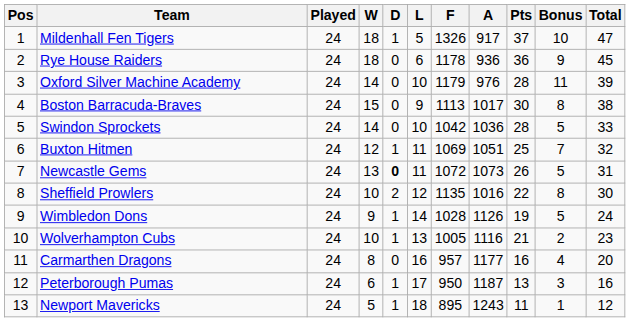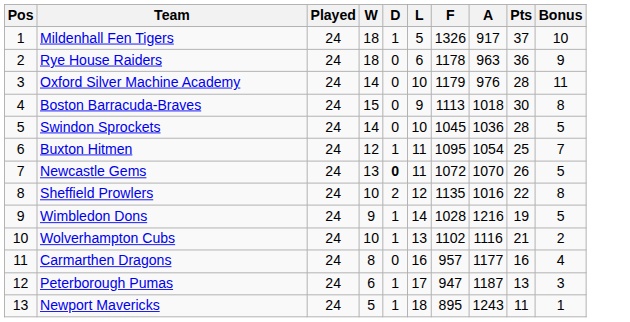 <table class="wikitable" style="font-size: 100%">
 <tr>
 <th width=20>Pos</th>
 <th width=300>Team</th>
 <th width=20>Played</th>
 <th width=20>W</th>
 <th width=20>D</th>
 <th width=20>L</th>
 <th width=20>F</th>
 <th width=20>A</th>
 <th width=20>Pts</th>
 <th width=20>Bonus</th>
-<th width=20>Total</th>
 </tr>
 <tr align=center>
 <td>1</td>
 <td align="left"><a href='#'>Mildenhall Fen Tigers</a></td>
 <td>24</td>
 <td>18</td>
 <td>1</td>
 <td>5</td>
 <td>1326</td>
 <td>917</td>
 <td>37</td>
 <td>10</td>
-<td>47</td>
 </tr>
 <tr align=center>
 <td>2</td>
 <td align="left"><a href='#'>Rye House Raiders</a></td>
 <td>24</td>
 <td>18</td>
 <td>0</td>
 <td>6</td>
 <td>1178</td>
-<td>936</td>
+<td>963</td>
 <td>36</td>
 <td>9</td>
-<td>45</td>
 </tr>
 <tr align=center>
 <td>3</td>
 <td align="left"><a href='#'>Oxford Silver Machine Academy</a></td>
 <td>24</td>
 <td>14</td>
 <td>0</td>
 <td>10</td>
 <td>1179</td>
 <td>976</td>
 <td>28</td>
 <td>11</td>
-<td>39</td>
 </tr>
 <tr align=center>
 <td>4</td>
 <td align="left"><a href='#'>Boston Barracuda-Braves</a></td>
 <td>24</td>
 <td>15</td>
 <td>0</td>
 <td>9</td>
 <td>1113</td>
-<td>1017</td>
+<td>1018</td>
 <td>30</td>
 <td>8</td>
-<td>38</td>
 </tr>
 <tr align=center>
 <td>5</td>
 <td align="left"><a href='#'>Swindon Sprockets</a></td>
 <td>24</td>
 <td>14</td>
 <td>0</td>
 <td>10</td>
-<td>1042</td>
+<td>1045</td>
 <td>1036</td>
 <td>28</td>
 <td>5</td>
-<td>33</td>
 </tr>
 <tr align=center>
 <td>6</td>
 <td align="left"><a href='#'>Buxton Hitmen</a></td>
 <td>24</td>
 <td>12</td>
 <td>1</td>
 <td>11</td>
-<td>1069</td>
-<td>1051</td>
+<td>1095</td>
+<td>1054</td>
 <td>25</td>
 <td>7</td>
-<td>32</td>
 </tr>
 <tr align=center>
 <td>7</td>
 <td align="left"><a href='#'>Newcastle Gems</a></td>
 <td>24</td>
 <td>13</td>
 <td><strong>0</strong></td>
 <td>11</td>
 <td>1072</td>
-<td>1073</td>
+<td>1070</td>
 <td>26</td>
 <td>5</td>
-<td>31</td>
 </tr>
 <tr align=center>
 <td>8</td>
 <td align="left"><a href='#'>Sheffield Prowlers</a></td>
 <td>24</td>
 <td>10</td>
 <td>2</td>
 <td>12</td>
 <td>1135</td>
 <td>1016</td>
 <td>22</td>
 <td>8</td>
-<td>30</td>
 </tr>
 <tr align=center>
 <td>9</td>
 <td align="left"><a href='#'>Wimbledon Dons</a></td>
 <td>24</td>
 <td>9</td>
 <td>1</td>
 <td>14</td>
 <td>1028</td>
-<td>1126</td>
+<td>1216</td>
 <td>19</td>
 <td>5</td>
-<td>24</td>
 </tr>
 <tr align=center>
 <td>10</td>
 <td align="left"><a href='#'>Wolverhampton Cubs</a></td>
 <td>24</td>
 <td>10</td>
 <td>1</td>
 <td>13</td>
-<td>1005</td>
+<td>1102</td>
 <td>1116</td>
 <td>21</td>
 <td>2</td>
-<td>23</td>
 </tr>
 <tr align=center>
 <td>11</td>
 <td align="left"><a href='#'>Carmarthen Dragons</a></td>
 <td>24</td>
 <td>8</td>
 <td>0</td>
 <td>16</td>
 <td>957</td>
 <td>1177</td>
 <td>16</td>
 <td>4</td>
-<td>20</td>
 </tr>
 <tr align=center>
 <td>12</td>
 <td align="left"><a href='#'>Peterborough Pumas</a></td>
 <td>24</td>
 <td>6</td>
 <td>1</td>
 <td>17</td>
-<td>950</td>
+<td>947</td>
 <td>1187</td>
 <td>13</td>
 <td>3</td>
-<td>16</td>
 </tr>
 <tr align=center>
 <td>13</td>
 <td align="left"><a href='#'>Newport Mavericks</a></td>
 <td>24</td>
 <td>5</td>
 <td>1</td>
 <td>18</td>
 <td>895</td>
 <td>1243</td>
 <td>11</td>
 <td>1</td>
-<td>12</td>
 </tr>
 </table>
